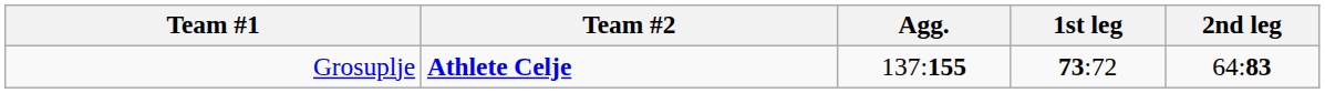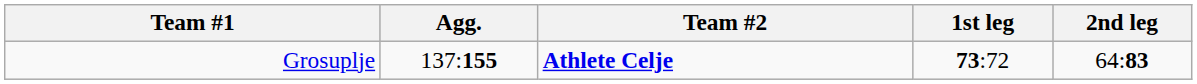 <table class=wikitable style="text-align:center">
 <tr>
 <th width=250>Team #1</th>
+<th width=100>Agg.</th>
 <th width=250>Team #2</th>
-<th width=100>Agg.</th>
 <th width=88>1st leg</th>
 <th width=88>2nd leg</th>
 </tr>
 <tr>
 <td align=right> <a href='#'>Grosuplje</a></td>
+<td>137:<strong>155</strong></td>
 <td align=left> <strong><a href='#'>Athlete Celje</a></strong></td>
-<td>137:<strong>155</strong></td>
 <td><strong>73</strong>:72</td>
 <td>64:<strong>83</strong></td>
 </tr>
 </table>
